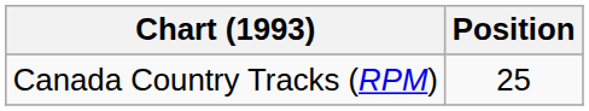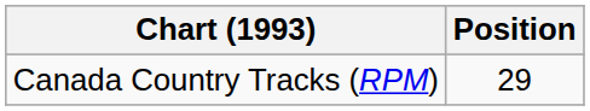 <table class="wikitable sortable">
 <tr>
 <th scope="col">Chart (1993)</th>
 <th scope="col">Position</th>
 </tr>
 <tr>
 <td>Canada Country Tracks (<em><a href='#'>RPM</a></em>)</td>
-<td align="center">25</td>
+<td align="center">29</td>
 </tr>
 </table>
